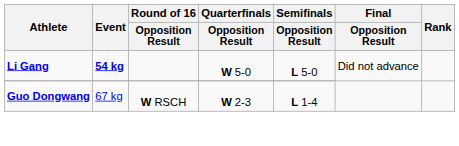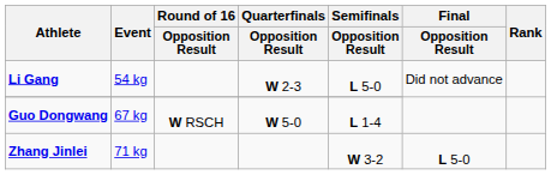 <table class="wikitable" style="font-size:90%">
 <tr>
 <th rowspan=2>Athlete</th>
 <th rowspan=2>Event</th>
 <th>Round of 16</th>
 <th>Quarterfinals</th>
 <th>Semifinals</th>
 <th>Final</th>
 <th rowspan=2>Rank</th>
 </tr>
 <tr style="font-size:95%">
 <th>Opposition<br>Result</th>
 <th>Opposition<br>Result</th>
 <th>Opposition<br>Result</th>
 <th>Opposition<br>Result</th>
 </tr>
 <tr align=center>
 <td align=left><strong><a href='#'>Li Gang</a></strong></td>
-<td align=left><strong><a href='#'>54 kg</a></strong></td>
+<td align=left><a href='#'>54 kg</a></td>
 <td></td>
-<td><br><strong>W</strong> 5-0</td>
+<td><br><strong>W</strong> 2-3</td>
 <td><br><strong>L</strong> 5-0</td>
 <td rowspan=2>Did not advance</td>
 <td></td>
 </tr>
 <tr>
 </tr>
 <tr align=center>
 <td align=left><strong><a href='#'>Guo Dongwang</a></strong></td>
 <td align=left><a href='#'>67 kg</a></td>
 <td><br><strong>W</strong> RSCH</td>
-<td><br><strong>W</strong> 2-3</td>
+<td><br><strong>W</strong> 5-0</td>
 <td><br><strong>L</strong> 1-4</td>
 <td></td>
 </tr>
+<tr align=center>
+<td align=left><strong><a href='#'>Zhang Jinlei</a></strong></td>
+<td align=left><a href='#'>71 kg</a></td>
+<td></td>
+<td></td>
+<td><br><strong>W</strong> 3-2</td>
+<td><br><strong>L</strong> 5-0</td>
+<td></td>
+</tr>
 </table>
